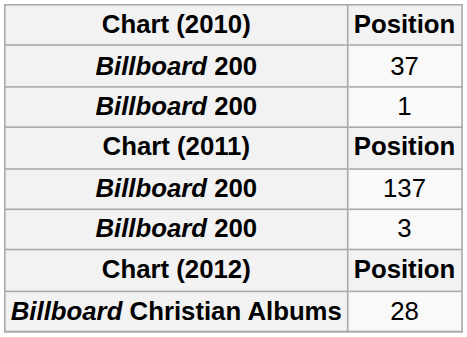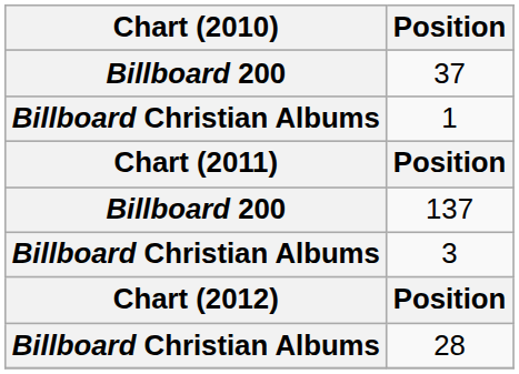 <table class="wikitable sortable plainrowheaders">
 <tr>
 <th>Chart (2010)</th>
 <th>Position</th>
 </tr>
 <tr>
 <th scope="row"><em>Billboard</em> 200</th>
 <td align="center">37</td>
 </tr>
 <tr>
-<th scope="row"><em>Billboard</em> 200</th>
+<th scope="row"><em>Billboard</em> Christian Albums</th>
 <td align="center">1</td>
 </tr>
 <tr>
 <th>Chart (2011)</th>
 <th>Position</th>
 </tr>
 <tr>
 <th scope="row"><em>Billboard</em> 200</th>
 <td align="center">137</td>
 </tr>
 <tr>
-<th scope="row"><em>Billboard</em> 200</th>
+<th scope="row"><em>Billboard</em> Christian Albums</th>
 <td align="center">3</td>
 </tr>
 <tr>
 <th scope="col">Chart (2012)</th>
 <th scope="col">Position</th>
 </tr>
 <tr>
 <th scope="row"><em>Billboard</em> Christian Albums</th>
 <td align="center">28</td>
 </tr>
 <tr>
 </tr>
 </table>
